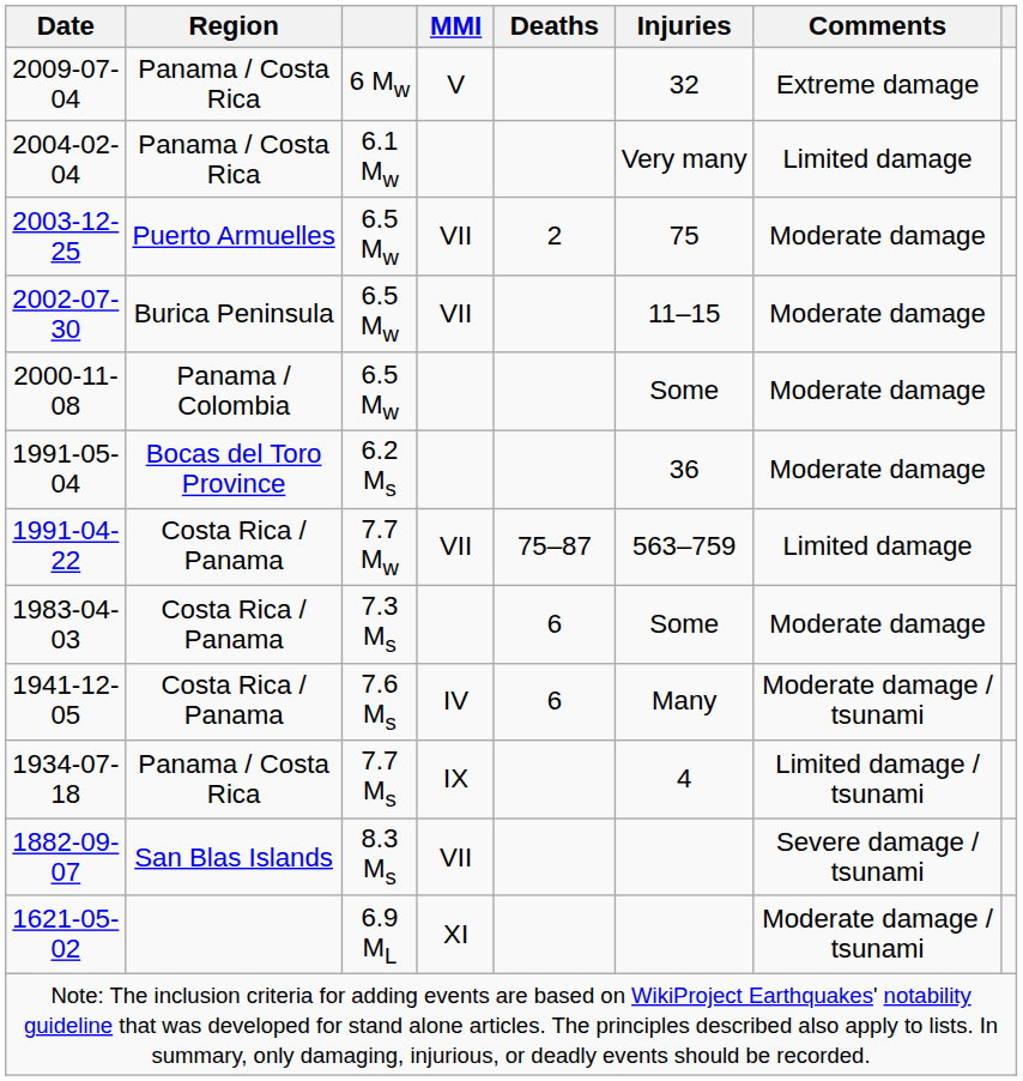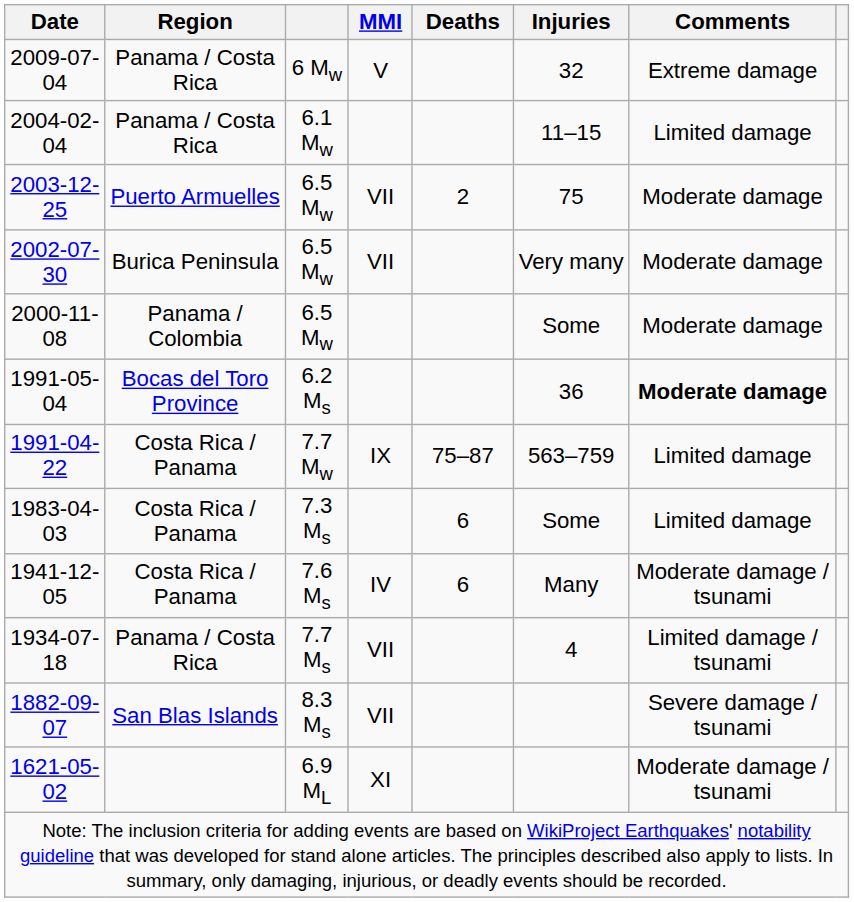 <table class="wikitable sortable" style="text-align: center;">
 <tr>
 <th>Date</th>
 <th>Region</th>
 <th></th>
 <th><a href='#'>MMI</a></th>
 <th>Deaths</th>
 <th>Injuries</th>
 <th>Comments</th>
 <th></th>
 </tr>
 <tr>
 <td>2009-07-04</td>
 <td>Panama / Costa Rica</td>
 <td>6 M<sub>w</sub></td>
 <td>V</td>
 <td></td>
 <td>32</td>
 <td>Extreme damage</td>
 <td></td>
 </tr>
 <tr>
 <td>2004-02-04</td>
 <td>Panama / Costa Rica</td>
 <td>6.1 M<sub>w</sub></td>
 <td></td>
 <td></td>
-<td>Very many</td>
+<td>11–15</td>
 <td>Limited damage</td>
 <td></td>
 </tr>
 <tr>
 <td><a href='#'>2003-12-25</a></td>
 <td><a href='#'>Puerto Armuelles</a></td>
 <td>6.5 M<sub>w</sub></td>
 <td>VII</td>
 <td>2</td>
 <td>75</td>
 <td>Moderate damage</td>
 <td></td>
 </tr>
 <tr>
 <td><a href='#'>2002-07-30</a></td>
 <td>Burica Peninsula</td>
 <td>6.5 M<sub>w</sub></td>
 <td>VII</td>
 <td></td>
-<td>11–15</td>
+<td>Very many</td>
 <td>Moderate damage</td>
 <td></td>
 </tr>
 <tr>
 <td>2000-11-08</td>
 <td>Panama / Colombia</td>
 <td>6.5 M<sub>w</sub></td>
 <td></td>
 <td></td>
 <td>Some</td>
 <td>Moderate damage</td>
 <td></td>
 </tr>
 <tr>
 <td>1991-05-04</td>
 <td><a href='#'>Bocas del Toro Province</a></td>
 <td>6.2 M<sub>s</sub></td>
 <td></td>
 <td></td>
 <td>36</td>
-<td>Moderate damage</td>
+<td><strong>Moderate damage</strong></td>
 <td></td>
 </tr>
 <tr>
 <td><a href='#'>1991-04-22</a></td>
 <td>Costa Rica / Panama</td>
 <td>7.7 M<sub>w</sub></td>
-<td>VII</td>
+<td>IX</td>
 <td>75–87</td>
 <td>563–759</td>
 <td>Limited damage</td>
 <td></td>
 </tr>
 <tr>
 <td>1983-04-03</td>
 <td>Costa Rica / Panama</td>
 <td>7.3 M<sub>s</sub></td>
 <td></td>
 <td>6</td>
 <td>Some</td>
-<td>Moderate damage</td>
+<td>Limited damage</td>
 <td></td>
 </tr>
 <tr>
 <td>1941-12-05</td>
 <td>Costa Rica / Panama</td>
 <td>7.6 M<sub>s</sub></td>
 <td>IV</td>
 <td>6</td>
 <td>Many</td>
 <td>Moderate damage / tsunami</td>
 <td></td>
 </tr>
 <tr>
 <td>1934-07-18</td>
 <td>Panama / Costa Rica</td>
 <td>7.7 M<sub>s</sub></td>
-<td>IX</td>
+<td>VII</td>
 <td></td>
 <td>4</td>
 <td>Limited damage / tsunami</td>
 <td></td>
 </tr>
 <tr>
 <td><a href='#'>1882-09-07</a></td>
 <td><a href='#'>San Blas Islands</a></td>
 <td>8.3 M<sub>s</sub></td>
 <td>VII</td>
 <td></td>
 <td></td>
 <td>Severe damage / tsunami</td>
 <td></td>
 </tr>
 <tr>
 <td><a href='#'>1621-05-02</a></td>
 <td></td>
 <td>6.9 M<sub>L</sub></td>
 <td>XI</td>
 <td></td>
 <td></td>
 <td>Moderate damage / tsunami</td>
 <td></td>
 </tr>
 <tr class="sortbottom">
 <td colspan="8" style="text-align: center;"><small>Note: The inclusion criteria for adding events are based on <a href='#'>WikiProject Earthquakes</a>' <a href='#'>notability guideline</a> that was developed for stand alone articles. The principles described also apply to lists. In summary, only damaging, injurious, or deadly events should be recorded.</small></td>
 </tr>
 </table>
